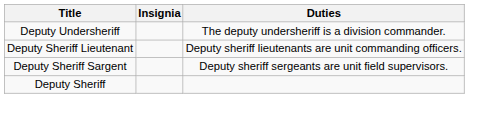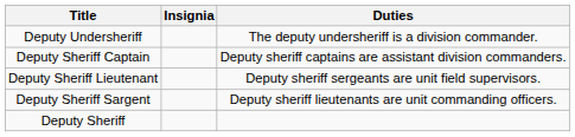 <table class="wikitable" style=text-align:center>
 <tr>
 <th>Title</th>
 <th>Insignia</th>
 <th>Duties</th>
 </tr>
 <tr>
 <td>Deputy Undersheriff</td>
 <td></td>
 <td>The deputy undersheriff is a division commander.</td>
 </tr>
 <tr>
+<td>Deputy Sheriff Captain</td>
+<td></td>
+<td>Deputy sheriff captains are assistant division commanders.</td>
+</tr>
+<tr>
 <td>Deputy Sheriff Lieutenant</td>
 <td></td>
-<td>Deputy sheriff lieutenants are unit commanding officers.</td>
+<td>Deputy sheriff sergeants are unit field supervisors.</td>
 </tr>
 <tr>
 <td>Deputy Sheriff Sargent</td>
 <td></td>
-<td>Deputy sheriff sergeants are unit field supervisors.</td>
+<td>Deputy sheriff lieutenants are unit commanding officers.</td>
 </tr>
 <tr>
 <td>Deputy Sheriff</td>
 <td></td>
 <td></td>
 </tr>
 </table>
